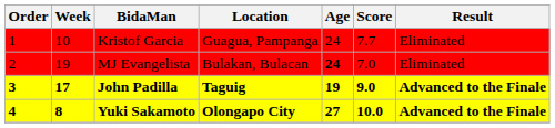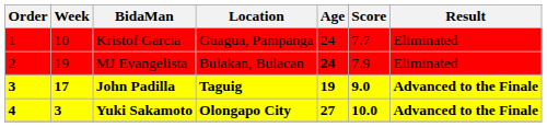 <table class="wikitable sortable">
 <tr>
 <th>Order</th>
 <th>Week</th>
 <th>BidaMan</th>
 <th>Location</th>
 <th>Age</th>
 <th>Score</th>
 <th>Result</th>
 </tr>
 <tr>
 <td style=background-color:#FF0000>1</td>
 <td style=background-color:#FF0000>10</td>
 <td style=background-color:#FF0000>Kristof Garcia</td>
 <td style=background-color:#FF0000>Guagua, Pampanga</td>
 <td style=background-color:#FF0000>24</td>
 <td style=background-color:#FF0000>7.7</td>
 <td style=background-color:#FF0000>Eliminated</td>
 </tr>
 <tr>
 <td style=background-color:#FF0000>2</td>
 <td style=background-color:#FF0000>19</td>
 <td style=background-color:#FF0000>MJ Evangelista</td>
 <td style=background-color:#FF0000>Bulakan, Bulacan</td>
 <td style=background-color:#FF0000><strong>24</strong></td>
-<td style=background-color:#FF0000>7.0</td>
+<td style=background-color:#FF0000>7.9</td>
 <td style=background-color:#FF0000>Eliminated</td>
 </tr>
 <tr>
 <td style="background-color:#FFFF00"><strong>3</strong></td>
 <td style="background-color:#FFFF00"><strong>17</strong></td>
 <td style="background-color:#FFFF00"><strong>John Padilla</strong></td>
 <td style="background-color:#FFFF00"><strong>Taguig</strong></td>
 <td style="background-color:#FFFF00"><strong>19</strong></td>
 <td style="background-color:#FFFF00"><strong>9.0</strong></td>
 <td style="background-color:#FFFF00"><strong>Advanced to the Finale</strong></td>
 </tr>
 <tr>
 <td style="background-color:#FFFF00"><strong>4</strong></td>
-<td style="background-color:#FFFF00"><strong>8</strong></td>
+<td style="background-color:#FFFF00"><strong>3</strong></td>
 <td style="background-color:#FFFF00"><strong>Yuki Sakamoto</strong></td>
 <td style="background-color:#FFFF00"><strong>Olongapo City</strong></td>
 <td style="background-color:#FFFF00"><strong>27</strong></td>
 <td style="background-color:#FFFF00"><strong>10.0</strong></td>
 <td style="background-color:#FFFF00"><strong>Advanced to the Finale</strong></td>
 </tr>
 <tr>
 </tr>
 </table>
